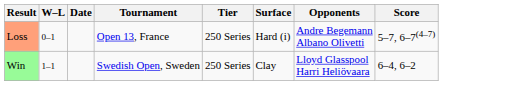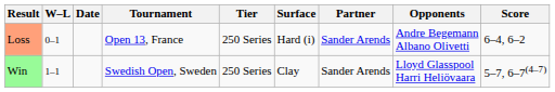 <table class="sortable wikitable">
 <tr>
 <th>Result</th>
 <th class="unsortable">W–L</th>
 <th>Date</th>
 <th>Tournament</th>
 <th>Tier</th>
 <th>Surface</th>
+<th>Partner</th>
 <th>Opponents</th>
 <th class="unsortable">Score</th>
 </tr>
 <tr>
 <td bgcolor=FFA07A>Loss</td>
 <td><small>0–1</small></td>
 <td><a href='#'></a></td>
 <td><a href='#'>Open 13</a>, France</td>
 <td>250 Series</td>
 <td>Hard (i)</td>
+<td> <a href='#'>Sander Arends</a></td>
 <td> <a href='#'>Andre Begemann</a><br> <a href='#'>Albano Olivetti</a></td>
-<td>5–7, 6–7<sup>(4–7)</sup></td>
+<td>6–4, 6–2</td>
 </tr>
 <tr>
 <td bgcolor=98fb98>Win</td>
 <td><small>1–1</small></td>
 <td><a href='#'></a></td>
 <td><a href='#'>Swedish Open</a>, Sweden</td>
 <td>250 Series</td>
 <td>Clay</td>
+<td> Sander Arends</td>
 <td> <a href='#'>Lloyd Glasspool</a><br> <a href='#'>Harri Heliövaara</a></td>
-<td>6–4, 6–2</td>
+<td>5–7, 6–7<sup>(4–7)</sup></td>
 </tr>
 </table>
